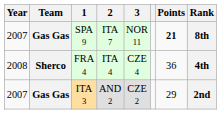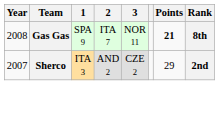 <table class="wikitable" style="text-align:center; font-size:95%">
 <tr>
 <th>Year</th>
 <th>Team</th>
 <th>1</th>
 <th>2</th>
 <th>3</th>
 <th></th>
 <th>Points</th>
 <th>Rank</th>
 </tr>
 <tr>
-<td>2007</td>
+<td>2008</td>
 <th>Gas Gas</th>
 <td style="background:#DFFFDF;">SPA<br><small>9</small></td>
 <td style="background:#DFFFDF;">ITA<br><small>7</small></td>
 <td style="background:#DFFFDF;">NOR<br><small>11</small></td>
 <td></td>
 <td><strong>21</strong></td>
 <th>8th</th>
 </tr>
 <tr>
-<td>2008</td>
+<td>2007</td>
 <th>Sherco</th>
-<td style="background:#DFFFDF;">FRA<br><small>4</small></td>
-<td style="background:#DFFFDF;">ITA<br><small>4</small></td>
-<td style="background:#DFFFDF;">CZE<br><small>4</small></td>
-<td></td>
-<td>36</td>
-<th>4th</th>
-</tr>
-<tr>
-<td>2007</td>
-<th>Gas Gas</th>
 <td style="background:#FFDF9F;">ITA<br><small>3</small></td>
 <td style="background:#DFDFDF;">AND<br><small>2</small></td>
 <td style="background:#DFDFDF;">CZE<br><small>2</small></td>
 <td></td>
 <td>29</td>
 <th>2nd</th>
 </tr>
 </table>
